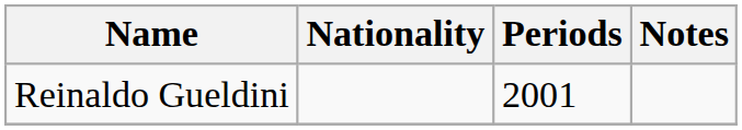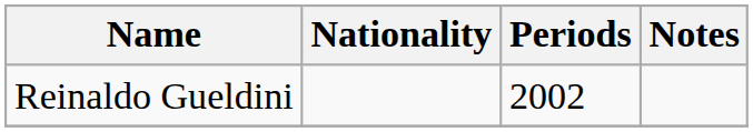 <table class="wikitable">
 <tr>
 <th>Name</th>
 <th>Nationality</th>
 <th>Periods</th>
 <th>Notes</th>
 </tr>
 <tr>
 <td>Reinaldo Gueldini</td>
 <td></td>
-<td>2001</td>
+<td>2002</td>
 <td></td>
 </tr>
 <tr>
 </tr>
 </table>
